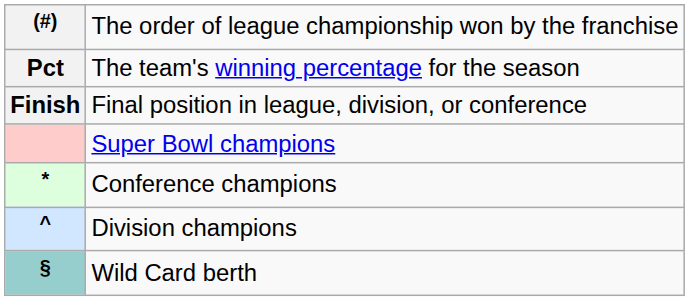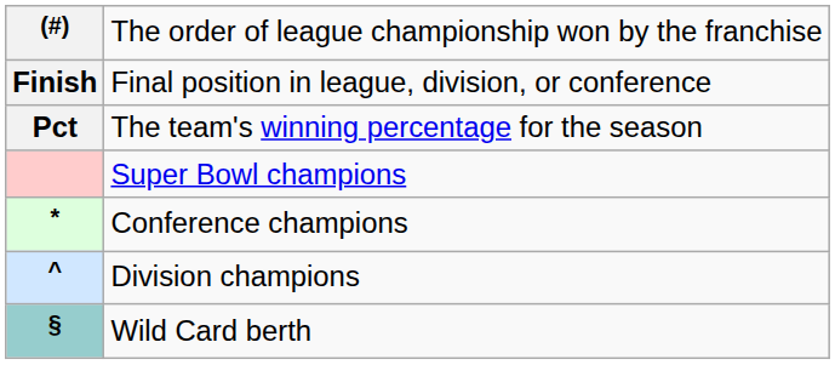 <table class="wikitable">
 <tr>
 <th scope="row"><sup>(#)</sup></th>
 <td>The order of league championship won by the franchise</td>
 </tr>
 <tr>
+<th scope="row">Finish</th>
+<td>Final position in league, division, or conference</td>
+</tr>
+<tr>
 <th scope="row">Pct</th>
 <td>The team's <a href='#'>winning percentage</a> for the season</td>
-</tr>
-<tr>
-<th scope="row">Finish</th>
-<td>Final position in league, division, or conference</td>
 </tr>
 <tr>
 <th scope="row" style="background-color: #FFCCCC"><sup></sup></th>
 <td><a href='#'>Super Bowl champions</a></td>
 </tr>
 <tr>
 <th scope="row" style="background-color: #DDFFDD"><sup>*</sup></th>
 <td>Conference champions</td>
 </tr>
 <tr>
 <th scope="row" style="background-color: #D0E7FF"><sup>^</sup></th>
 <td>Division champions</td>
 </tr>
 <tr>
 <th scope="row" style="background-color: #96CDCD"><sup>§</sup></th>
 <td>Wild Card berth</td>
 </tr>
 </table>
